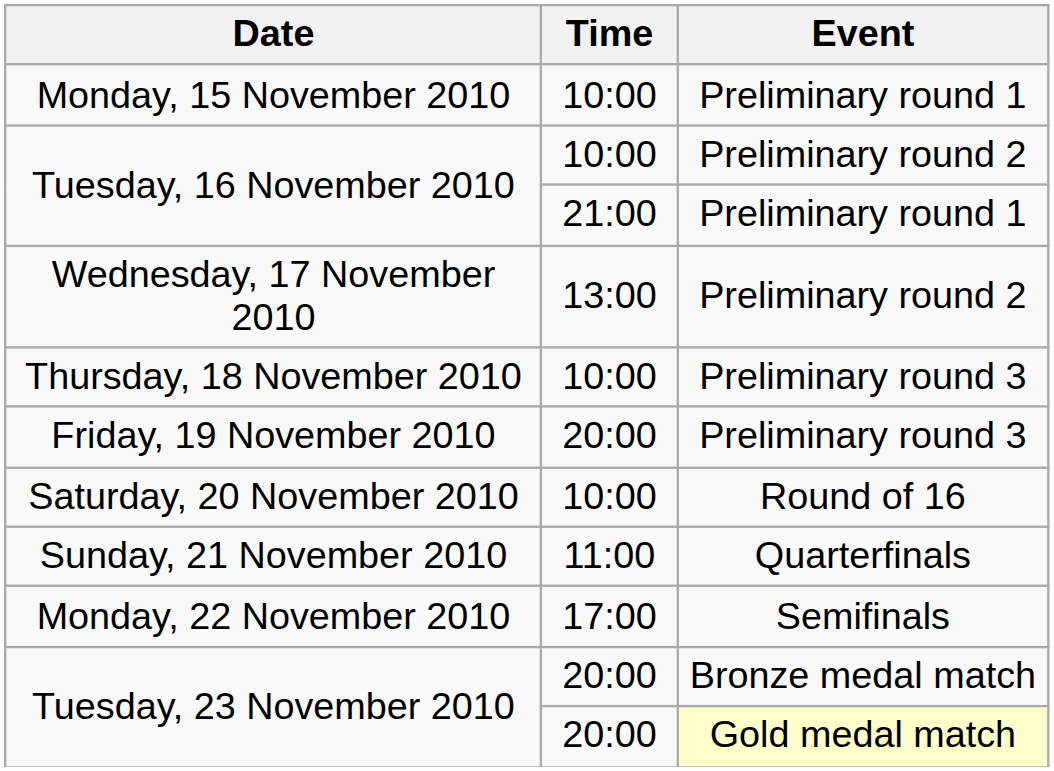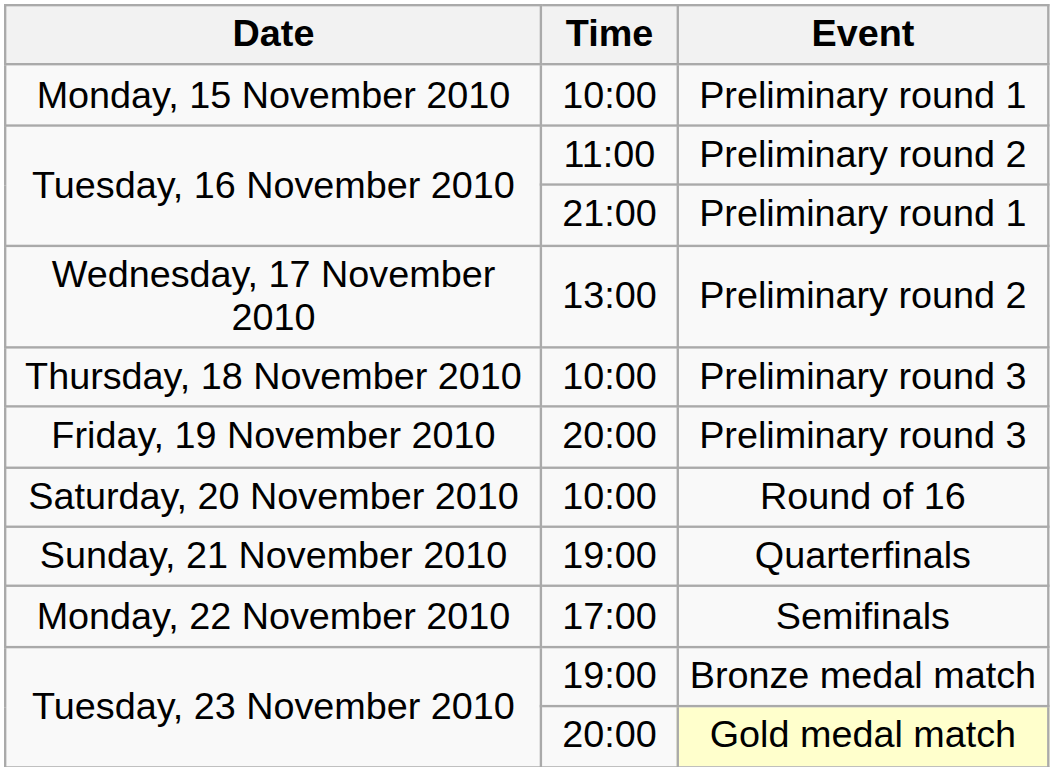 <table class = "wikitable" style="text-align:center;">
 <tr>
 <th width=220>Date</th>
 <th width=50>Time</th>
 <th width=150>Event</th>
 </tr>
 <tr>
 <td>Monday, 15 November 2010</td>
 <td>10:00</td>
 <td>Preliminary round 1</td>
 </tr>
 <tr>
 <td rowspan=2>Tuesday, 16 November 2010</td>
-<td>10:00</td>
+<td>11:00</td>
 <td>Preliminary round 2</td>
 </tr>
 <tr>
 <td>21:00</td>
 <td>Preliminary round 1</td>
 </tr>
 <tr>
 <td>Wednesday, 17 November 2010</td>
 <td>13:00</td>
 <td>Preliminary round 2</td>
 </tr>
 <tr>
 <td>Thursday, 18 November 2010</td>
 <td>10:00</td>
 <td>Preliminary round 3</td>
 </tr>
 <tr>
 <td>Friday, 19 November 2010</td>
 <td>20:00</td>
 <td>Preliminary round 3</td>
 </tr>
 <tr>
 <td>Saturday, 20 November 2010</td>
 <td>10:00</td>
 <td>Round of 16</td>
 </tr>
 <tr>
 <td>Sunday, 21 November 2010</td>
-<td>11:00</td>
+<td>19:00</td>
 <td>Quarterfinals</td>
 </tr>
 <tr>
 <td>Monday, 22 November 2010</td>
 <td>17:00</td>
 <td>Semifinals</td>
 </tr>
 <tr>
 <td rowspan=2>Tuesday, 23 November 2010</td>
-<td>20:00</td>
+<td>19:00</td>
 <td>Bronze medal match</td>
 </tr>
 <tr>
 <td>20:00</td>
 <td bgcolor=ffffcc>Gold medal match</td>
 </tr>
 </table>
